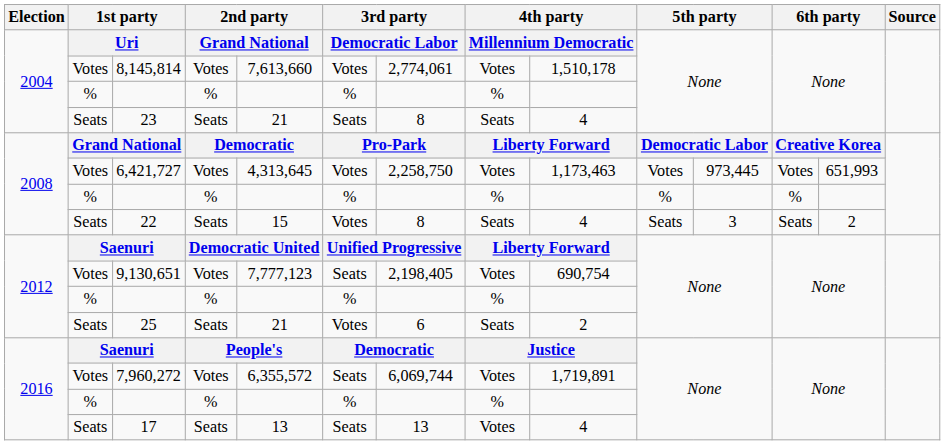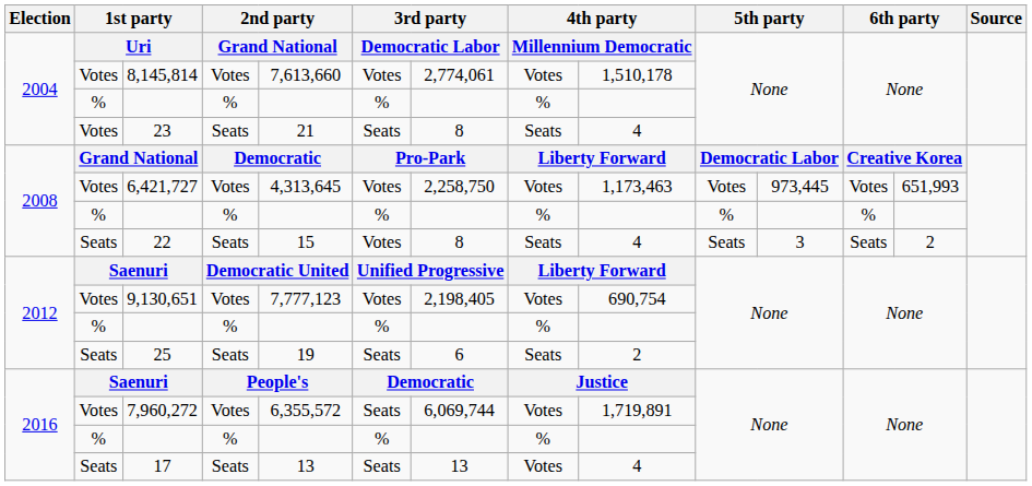 <table class="wikitable" style="text-align:center;">
 <tr>
 <th>Election</th>
 <th colspan="2">1st party</th>
 <th colspan="2">2nd party</th>
 <th colspan="2">3rd party</th>
 <th colspan="2">4th party</th>
 <th colspan="2">5th party</th>
 <th colspan="2">6th party</th>
 <th>Source</th>
 </tr>
 <tr>
 <td rowspan="4"><a href='#'>2004</a></td>
 <th colspan="2"><a href='#'>Uri</a></th>
 <th colspan="2"><a href='#'>Grand National</a></th>
 <th colspan="2"><a href='#'>Democratic Labor</a></th>
 <th colspan="2"><a href='#'>Millennium Democratic</a></th>
 <td colspan="2" rowspan="4"><em>None</em></td>
 <td colspan="2" rowspan="4"><em>None</em></td>
 <td rowspan="4"></td>
 </tr>
 <tr>
 <td>Votes</td>
 <td>8,145,814</td>
 <td>Votes</td>
 <td>7,613,660</td>
 <td>Votes</td>
 <td>2,774,061</td>
 <td>Votes</td>
 <td>1,510,178</td>
 </tr>
 <tr>
 <td>%</td>
 <td></td>
 <td>%</td>
 <td></td>
 <td>%</td>
 <td></td>
 <td>%</td>
 <td></td>
 </tr>
 <tr>
-<td>Seats</td>
+<td>Votes</td>
 <td>23</td>
 <td>Seats</td>
 <td>21</td>
 <td>Seats</td>
 <td>8</td>
 <td>Seats</td>
 <td>4</td>
 </tr>
 <tr>
 <td rowspan="4"><a href='#'>2008</a></td>
 <th colspan="2"><a href='#'>Grand National</a></th>
 <th colspan="2"><a href='#'>Democratic</a></th>
 <th colspan="2"><a href='#'>Pro-Park</a></th>
 <th colspan="2"><a href='#'>Liberty Forward</a></th>
 <th colspan="2"><a href='#'>Democratic Labor</a></th>
 <th colspan="2"><a href='#'>Creative Korea</a></th>
 <td rowspan="4"></td>
 </tr>
 <tr>
 <td>Votes</td>
 <td>6,421,727</td>
 <td>Votes</td>
 <td>4,313,645</td>
 <td>Votes</td>
 <td>2,258,750</td>
 <td>Votes</td>
 <td>1,173,463</td>
 <td>Votes</td>
 <td>973,445</td>
 <td>Votes</td>
 <td>651,993</td>
 </tr>
 <tr>
 <td>%</td>
 <td></td>
 <td>%</td>
 <td></td>
 <td>%</td>
 <td></td>
 <td>%</td>
 <td></td>
 <td>%</td>
 <td></td>
 <td>%</td>
 <td></td>
 </tr>
 <tr>
 <td>Seats</td>
 <td>22</td>
 <td>Seats</td>
 <td>15</td>
 <td>Votes</td>
 <td>8</td>
 <td>Seats</td>
 <td>4</td>
 <td>Seats</td>
 <td>3</td>
 <td>Seats</td>
 <td>2</td>
 </tr>
 <tr>
 <td rowspan="4"><a href='#'>2012</a></td>
 <th colspan="2"><a href='#'>Saenuri</a></th>
 <th colspan="2"><a href='#'>Democratic United</a></th>
 <th colspan="2"><a href='#'>Unified Progressive</a></th>
 <th colspan="2"><a href='#'>Liberty Forward</a></th>
 <td colspan="2" rowspan="4"><em>None</em></td>
 <td colspan="2" rowspan="4"><em>None</em></td>
 <td rowspan="4"></td>
 </tr>
 <tr>
 <td>Votes</td>
 <td>9,130,651</td>
 <td>Votes</td>
 <td>7,777,123</td>
-<td>Seats</td>
+<td>Votes</td>
 <td>2,198,405</td>
 <td>Votes</td>
 <td>690,754</td>
 </tr>
 <tr>
 <td>%</td>
 <td></td>
 <td>%</td>
 <td></td>
 <td>%</td>
 <td></td>
 <td>%</td>
 <td></td>
 </tr>
 <tr>
 <td>Seats</td>
 <td>25</td>
 <td>Seats</td>
-<td>21</td>
-<td>Votes</td>
+<td>19</td>
+<td>Seats</td>
 <td>6</td>
 <td>Seats</td>
 <td>2</td>
 </tr>
 <tr>
 <td rowspan="4"><a href='#'>2016</a></td>
 <th colspan="2"><a href='#'>Saenuri</a></th>
 <th colspan="2"><a href='#'>People's</a></th>
 <th colspan="2"><a href='#'>Democratic</a></th>
 <th colspan="2"><a href='#'>Justice</a></th>
 <td colspan="2" rowspan="4"><em>None</em></td>
 <td colspan="2" rowspan="4"><em>None</em></td>
 <td rowspan="4"></td>
 </tr>
 <tr>
 <td>Votes</td>
 <td>7,960,272</td>
 <td>Votes</td>
 <td>6,355,572</td>
 <td>Seats</td>
 <td>6,069,744</td>
 <td>Votes</td>
 <td>1,719,891</td>
 </tr>
 <tr>
 <td>%</td>
 <td></td>
 <td>%</td>
 <td></td>
 <td>%</td>
 <td></td>
 <td>%</td>
 <td></td>
 </tr>
 <tr>
 <td>Seats</td>
 <td>17</td>
 <td>Seats</td>
 <td>13</td>
 <td>Seats</td>
 <td>13</td>
 <td>Votes</td>
 <td>4</td>
 </tr>
 </table>
